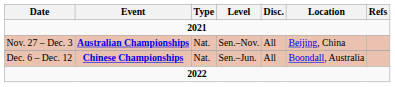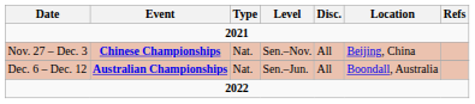 <table class="wikitable">
 <tr>
 <th>Date</th>
 <th>Event</th>
 <th>Type</th>
 <th>Level</th>
 <th>Disc.</th>
 <th>Location</th>
 <th>Refs</th>
 </tr>
 <tr>
 <td colspan="7" style="text-align:center;"><strong>2021</strong></td>
 </tr>
 <tr bgcolor=EBC2AF>
 <td>Nov. 27 – Dec. 3</td>
-<td align=center><strong><a href='#'>Australian Championships</a></strong></td>
+<td align=center><strong><a href='#'>Chinese Championships</a></strong></td>
 <td>Nat.</td>
 <td>Sen.–Nov.</td>
 <td>All</td>
 <td><a href='#'>Beijing</a>, China</td>
 <td></td>
 </tr>
 <tr>
 </tr>
 <tr bgcolor=EBC2AF>
 <td>Dec. 6 – Dec. 12</td>
-<td align=center><strong><a href='#'>Chinese Championships</a></strong></td>
+<td align=center><strong><a href='#'>Australian Championships</a></strong></td>
 <td>Nat.</td>
 <td>Sen.–Jun.</td>
 <td>All</td>
 <td><a href='#'>Boondall</a>, Australia</td>
 <td></td>
 </tr>
 <tr>
 <td colspan="7" style="text-align:center;"><strong>2022</strong></td>
 </tr>
 </table>
